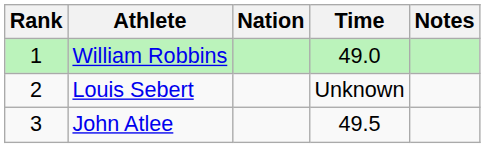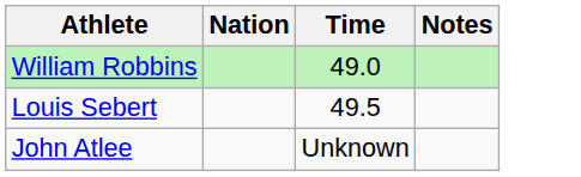 <table class="wikitable sortable" style="text-align:center">
 <tr>
-<th>Rank</th>
 <th>Athlete</th>
 <th>Nation</th>
 <th>Time</th>
 <th>Notes</th>
 </tr>
 <tr bgcolor=bbf3bb>
-<td>1</td>
 <td align=left data-sort-value="Robbins, William"><a href='#'>William Robbins</a></td>
 <td align=left></td>
 <td>49.0</td>
 <td></td>
 </tr>
 <tr>
-<td>2</td>
 <td align=left data-sort-value="Sebert, Louis"><a href='#'>Louis Sebert</a></td>
+<td align=left></td>
+<td>49.5</td>
+<td></td>
+</tr>
+<tr>
+<td align=left data-sort-value="Atlee, John"><a href='#'>John Atlee</a></td>
 <td align=left></td>
 <td>Unknown</td>
 <td></td>
 </tr>
-<tr>
-<td>3</td>
-<td align=left data-sort-value="Atlee, John"><a href='#'>John Atlee</a></td>
-<td align=left></td>
-<td>49.5</td>
-<td></td>
-</tr>
 </table>
